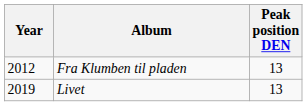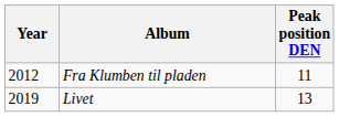 <table class="wikitable">
 <tr>
 <th width="50">Year</th>
 <th width="220">Album</th>
 <th>Peak<br>position<br><a href='#'>DEN</a><br></th>
 </tr>
 <tr>
 <td align="left">2012</td>
 <td align="left"><em>Fra Klumben til pladen</em></td>
-<td align="center">13</td>
+<td align="center">11</td>
 </tr>
 <tr>
 <td align="left">2019</td>
 <td align="left"><em>Livet</em><br></td>
 <td align="center">13<br></td>
 </tr>
 </table>
